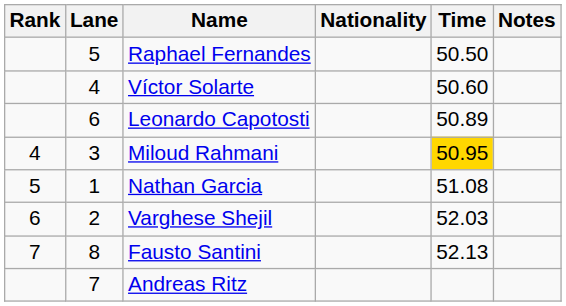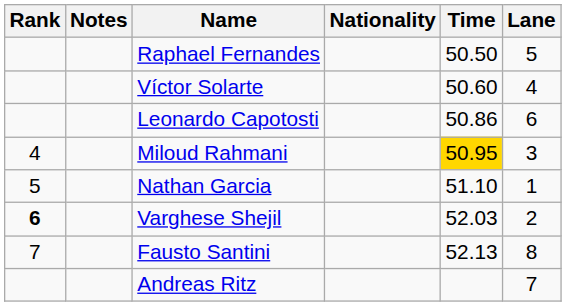 <table class="wikitable sortable" style="text-align:center">
 <tr>
 <th>Rank</th>
-<th>Lane</th>
+<th>Notes</th>
 <th>Name</th>
 <th>Nationality</th>
 <th>Time</th>
-<th>Notes</th>
+<th>Lane</th>
 </tr>
 <tr>
 <td></td>
-<td>5</td>
+<td></td>
 <td align=left><a href='#'>Raphael Fernandes</a></td>
 <td align=left></td>
 <td>50.50</td>
-<td></td>
+<td>5</td>
 </tr>
 <tr>
 <td></td>
-<td>4</td>
+<td></td>
 <td align=left><a href='#'>Víctor Solarte</a></td>
 <td align=left></td>
 <td>50.60</td>
-<td></td>
+<td>4</td>
 </tr>
 <tr>
 <td></td>
-<td>6</td>
+<td></td>
 <td align=left><a href='#'>Leonardo Capotosti</a></td>
 <td align=left></td>
-<td>50.89</td>
-<td></td>
+<td>50.86</td>
+<td>6</td>
 </tr>
 <tr>
 <td>4</td>
-<td>3</td>
+<td></td>
 <td align=left><a href='#'>Miloud Rahmani</a></td>
 <td align=left></td>
 <td style="background: gold;">50.95</td>
-<td></td>
+<td>3</td>
 </tr>
 <tr>
 <td>5</td>
-<td>1</td>
+<td></td>
 <td align=left><a href='#'>Nathan Garcia</a></td>
 <td align=left></td>
-<td>51.08</td>
-<td></td>
+<td>51.10</td>
+<td>1</td>
 </tr>
 <tr>
-<td>6</td>
-<td>2</td>
+<td><strong>6</strong></td>
+<td></td>
 <td align=left><a href='#'>Varghese Shejil</a></td>
 <td align=left></td>
 <td>52.03</td>
-<td></td>
+<td>2</td>
 </tr>
 <tr>
 <td>7</td>
-<td>8</td>
+<td></td>
 <td align=left><a href='#'>Fausto Santini</a></td>
 <td align=left></td>
 <td>52.13</td>
-<td></td>
+<td>8</td>
 </tr>
 <tr>
 <td></td>
-<td>7</td>
+<td></td>
 <td align=left><a href='#'>Andreas Ritz</a></td>
 <td align=left></td>
 <td></td>
-<td></td>
+<td>7</td>
 </tr>
 </table>
